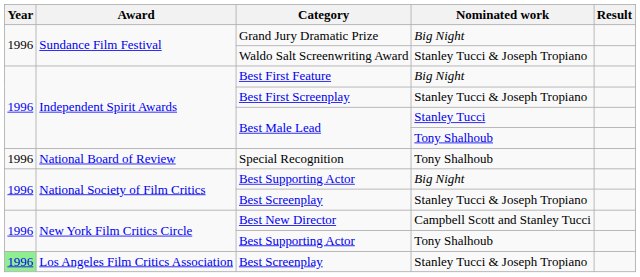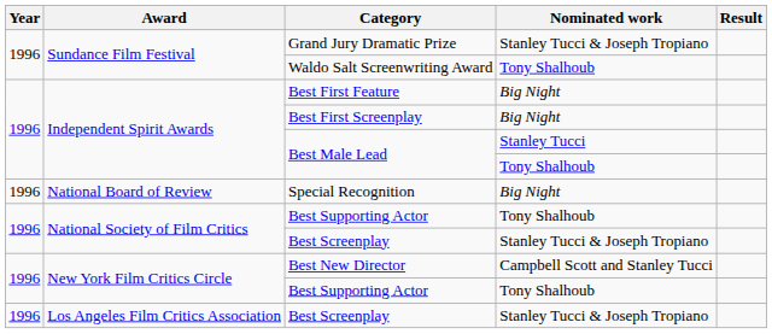 <table class="wikitable">
 <tr>
 <th>Year</th>
 <th>Award</th>
 <th>Category</th>
 <th>Nominated work</th>
 <th>Result</th>
 </tr>
 <tr>
 <td rowspan=2>1996</td>
 <td rowspan=2><a href='#'>Sundance Film Festival</a></td>
 <td>Grand Jury Dramatic Prize</td>
-<td><em>Big Night</em></td>
+<td>Stanley Tucci & Joseph Tropiano</td>
 <td></td>
 </tr>
 <tr>
 <td>Waldo Salt Screenwriting Award</td>
-<td>Stanley Tucci & Joseph Tropiano</td>
+<td><a href='#'>Tony Shalhoub</a></td>
 <td></td>
 </tr>
 <tr>
 <td rowspan=4><a href='#'>1996</a></td>
 <td rowspan=4><a href='#'>Independent Spirit Awards</a></td>
 <td><a href='#'>Best First Feature</a></td>
 <td><em>Big Night</em></td>
 <td></td>
 </tr>
 <tr>
 <td><a href='#'>Best First Screenplay</a></td>
-<td>Stanley Tucci & Joseph Tropiano</td>
+<td><em>Big Night</em></td>
 <td></td>
 </tr>
 <tr>
 <td rowspan=2><a href='#'>Best Male Lead</a></td>
 <td><a href='#'>Stanley Tucci</a></td>
 <td></td>
 </tr>
 <tr>
 <td><a href='#'>Tony Shalhoub</a></td>
 <td></td>
 </tr>
 <tr>
 <td>1996</td>
 <td><a href='#'>National Board of Review</a></td>
 <td>Special Recognition</td>
-<td>Tony Shalhoub</td>
+<td><em>Big Night</em></td>
 <td></td>
 </tr>
 <tr>
 <td rowspan=2><a href='#'>1996</a></td>
 <td rowspan=2><a href='#'>National Society of Film Critics</a></td>
 <td><a href='#'>Best Supporting Actor</a></td>
-<td><em>Big Night</em></td>
+<td>Tony Shalhoub</td>
 <td></td>
 </tr>
 <tr>
 <td><a href='#'>Best Screenplay</a></td>
 <td>Stanley Tucci & Joseph Tropiano</td>
 <td></td>
 </tr>
 <tr>
 <td rowspan=2><a href='#'>1996</a></td>
 <td rowspan=2><a href='#'>New York Film Critics Circle</a></td>
 <td><a href='#'>Best New Director</a></td>
 <td>Campbell Scott and Stanley Tucci</td>
 <td></td>
 </tr>
 <tr>
 <td><a href='#'>Best Supporting Actor</a></td>
 <td>Tony Shalhoub</td>
 <td></td>
 </tr>
 <tr>
-<td style="background: lightgreen;"><a href='#'>1996</a></td>
+<td><a href='#'>1996</a></td>
 <td><a href='#'>Los Angeles Film Critics Association</a></td>
 <td><a href='#'>Best Screenplay</a></td>
 <td>Stanley Tucci & Joseph Tropiano</td>
 <td></td>
 </tr>
 </table>
